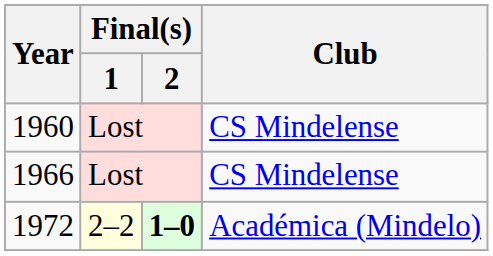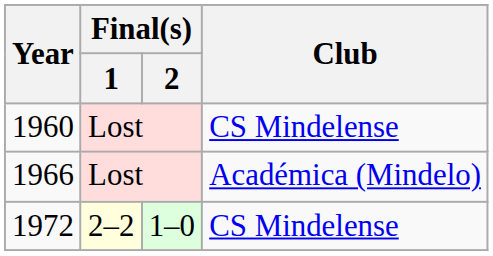 <table class="wikitable">
 <tr style="background:#efefef;">
 <th rowspan="2">Year</th>
 <th colspan="2">Final(s)</th>
 <th rowspan="2">Club</th>
 </tr>
 <tr>
 <th>1</th>
 <th>2</th>
 </tr>
 <tr>
 <td>1960</td>
 <td colspan=2 bgcolor=#fdd>Lost</td>
 <td><a href='#'>CS Mindelense</a></td>
 </tr>
 <tr>
 <td>1966</td>
 <td colspan=2 bgcolor=#fdd>Lost</td>
-<td><a href='#'>CS Mindelense</a></td>
+<td><a href='#'>Académica (Mindelo)</a></td>
 </tr>
 <tr>
 <td>1972</td>
 <td bgcolor=#ffd>2–2</td>
-<td bgcolor=#dfd><strong>1–0</strong></td>
-<td><a href='#'>Académica (Mindelo)</a></td>
+<td bgcolor=#dfd>1–0</td>
+<td><a href='#'>CS Mindelense</a></td>
 </tr>
 </table>
